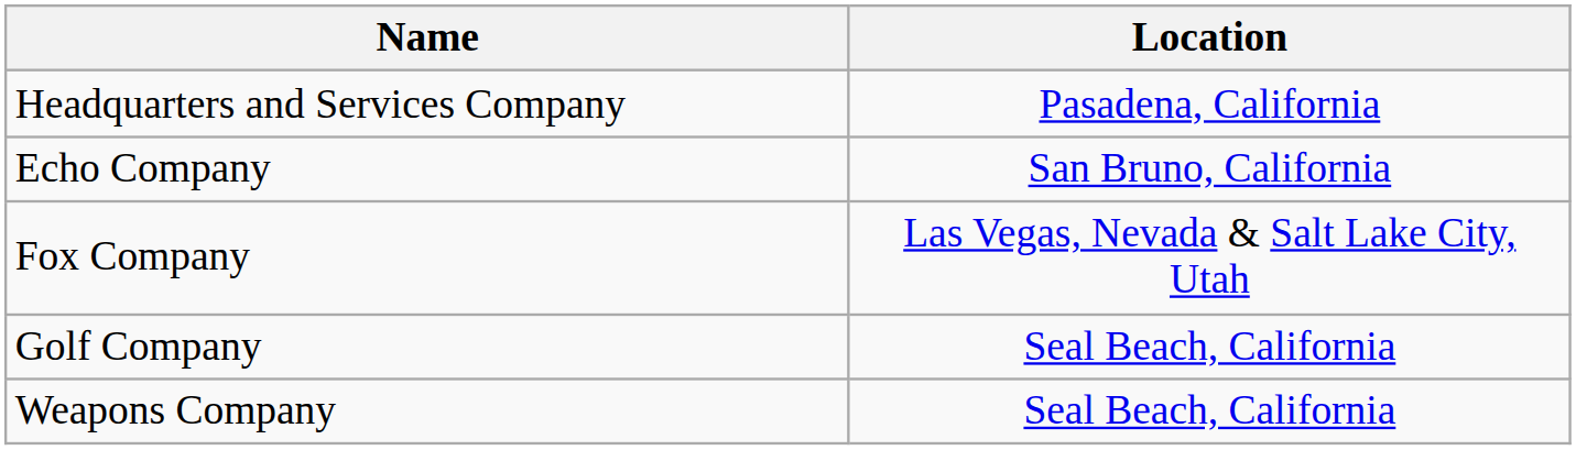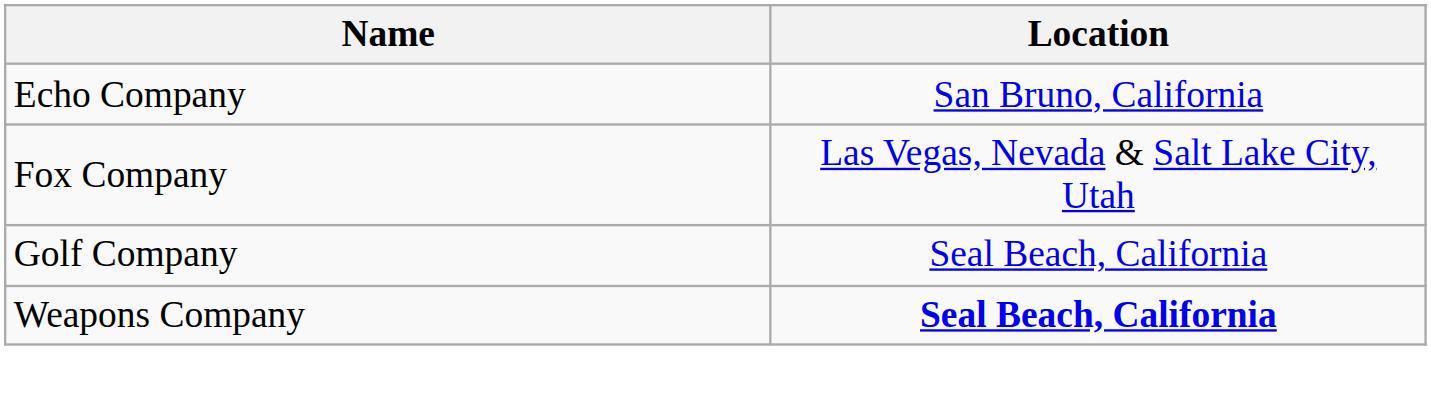 <table class="wikitable" style="text-align: center;">
 <tr>
 <th style="width:20em">Name</th>
 <th>Location</th>
-</tr>
-<tr>
-<td align="left">Headquarters and Services Company</td>
-<td><a href='#'>Pasadena, California</a></td>
 </tr>
 <tr>
 <td align="left">Echo Company</td>
 <td><a href='#'>San Bruno, California</a></td>
 </tr>
 <tr>
 <td align="left">Fox Company</td>
 <td><a href='#'>Las Vegas, Nevada</a> & <a href='#'>Salt Lake City, Utah</a></td>
 </tr>
 <tr>
 <td align="left">Golf Company</td>
 <td><a href='#'>Seal Beach, California</a></td>
 </tr>
 <tr>
 <td align="left">Weapons Company</td>
-<td><a href='#'>Seal Beach, California</a></td>
+<td><strong><a href='#'>Seal Beach, California</a></strong></td>
 </tr>
 </table>
